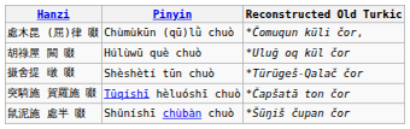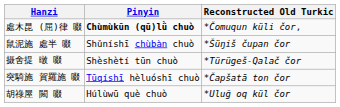 <table class="wikitable sortable">
 <tr>
 <th><a href='#'>Hanzi</a></th>
 <th><a href='#'>Pinyin</a></th>
 <th>Reconstructed Old Turkic</th>
 </tr>
 <tr>
 <td>處木昆 (屈)律 啜</td>
-<td>Chùmùkūn (qū)lǜ chuò</td>
+<td><strong>Chùmùkūn (qū)lǜ chuò</strong></td>
 <td>*<em>Čomuqun küli čor</em>,</td>
 </tr>
 <tr>
-<td>胡祿屋 闕 啜</td>
-<td>Húlùwū què chuò</td>
-<td>*<em>Uluğ oq kül čor</em></td>
+<td>鼠泥施 處半 啜</td>
+<td>Shǔníshī <a href='#'>chùbàn</a> chuò</td>
+<td>*<em>Šüŋiš čupan čor</em></td>
 </tr>
 <tr>
 <td>摄舍提 暾 啜</td>
 <td>Shèshètí tūn chuò</td>
 <td>*<em>Türügeš-Qalač čor</em></td>
 </tr>
 <tr>
 <td>突騎施 賀羅施 啜</td>
 <td><a href='#'>Tūqíshī</a> hèluóshī chuò</td>
 <td>*<em>Čapšatā ton čor</em></td>
 </tr>
 <tr>
-<td>鼠泥施 處半 啜</td>
-<td>Shǔníshī <a href='#'>chùbàn</a> chuò</td>
-<td>*<em>Šüŋiš čupan čor</em></td>
+<td>胡祿屋 闕 啜</td>
+<td>Húlùwū què chuò</td>
+<td>*<em>Uluğ oq kül čor</em></td>
 </tr>
 </table>
